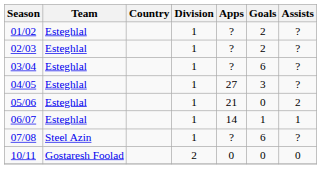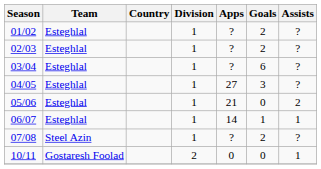 <table class="wikitable" style="text-align: center;">
 <tr>
 <th>Season</th>
 <th>Team</th>
 <th>Country</th>
 <th>Division</th>
 <th>Apps</th>
 <th>Goals</th>
 <th>Assists</th>
 </tr>
 <tr>
 <td><a href='#'>01/02</a></td>
 <td align="left"><a href='#'>Esteghlal</a></td>
 <td align="left"></td>
 <td>1</td>
 <td>?</td>
 <td>2</td>
 <td>?</td>
 </tr>
 <tr>
 <td><a href='#'>02/03</a></td>
 <td align="left"><a href='#'>Esteghlal</a></td>
 <td align="left"></td>
 <td>1</td>
 <td>?</td>
 <td>2</td>
 <td>?</td>
 </tr>
 <tr>
 <td><a href='#'>03/04</a></td>
 <td align="left"><a href='#'>Esteghlal</a></td>
 <td align="left"></td>
 <td>1</td>
 <td>?</td>
 <td>6</td>
 <td>?</td>
 </tr>
 <tr>
 <td><a href='#'>04/05</a></td>
 <td align="left"><a href='#'>Esteghlal</a></td>
 <td align="left"></td>
 <td>1</td>
 <td>27</td>
 <td>3</td>
 <td>?</td>
 </tr>
 <tr>
 <td><a href='#'>05/06</a></td>
 <td align="left"><a href='#'>Esteghlal</a></td>
 <td align="left"></td>
 <td>1</td>
 <td>21</td>
 <td>0</td>
 <td>2</td>
 </tr>
 <tr>
 <td><a href='#'>06/07</a></td>
 <td align="left"><a href='#'>Esteghlal</a></td>
 <td align="left"></td>
 <td>1</td>
 <td>14</td>
 <td>1</td>
 <td>1</td>
 </tr>
 <tr>
 <td><a href='#'>07/08</a></td>
 <td align="left"><a href='#'>Steel Azin</a></td>
 <td align="left"></td>
 <td>1</td>
 <td>?</td>
-<td>6</td>
+<td>2</td>
 <td>?</td>
 </tr>
 <tr>
 <td><a href='#'>10/11</a></td>
 <td align="left"><a href='#'>Gostaresh Foolad</a></td>
 <td align="left"></td>
 <td>2</td>
 <td>0</td>
 <td>0</td>
-<td>0</td>
+<td>1</td>
 </tr>
 <tr>
 </tr>
 </table>
